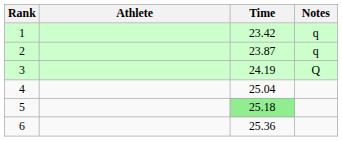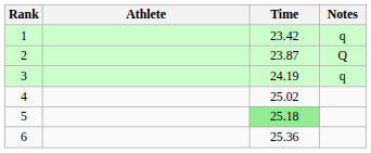 <table class="wikitable" style="text-align:center">
 <tr>
 <th width=40>Rank</th>
 <th width=250>Athlete</th>
 <th width=80>Time</th>
 <th width=50>Notes</th>
 </tr>
 <tr bgcolor="ccffcc">
 <td>1</td>
 <td align=left></td>
 <td>23.42</td>
 <td>q</td>
 </tr>
 <tr bgcolor="ccffcc">
 <td>2</td>
 <td align=left></td>
 <td>23.87</td>
-<td>q</td>
+<td>Q</td>
 </tr>
 <tr bgcolor="ccffcc">
 <td>3</td>
 <td align=left></td>
 <td>24.19</td>
-<td>Q</td>
+<td>q</td>
 </tr>
 <tr>
 <td>4</td>
 <td align=left></td>
-<td>25.04</td>
+<td>25.02</td>
 <td></td>
 </tr>
 <tr>
 <td>5</td>
 <td align=left></td>
 <td style="background: lightgreen;">25.18</td>
 <td></td>
 </tr>
 <tr>
 <td>6</td>
 <td align=left></td>
 <td>25.36</td>
 <td></td>
 </tr>
 </table>
